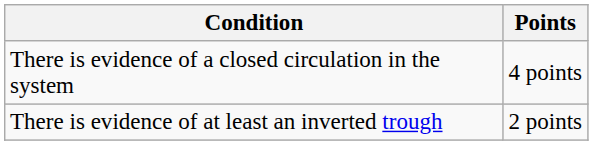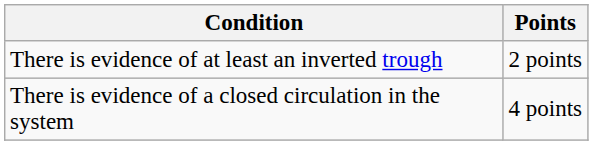 <table class="wikitable" width="65%">
 <tr>
 <th width="90%">Condition</th>
 <th width="10%">Points</th>
 </tr>
 <tr>
+<td>There is evidence of at least an inverted <a href='#'>trough</a></td>
+<td><div>2 points</div></td>
+</tr>
+<tr>
 <td>There is evidence of a closed circulation in the system</td>
 <td><div>4 points</div></td>
 </tr>
-<tr>
-<td>There is evidence of at least an inverted <a href='#'>trough</a></td>
-<td><div>2 points</div></td>
-</tr>
 </table>
